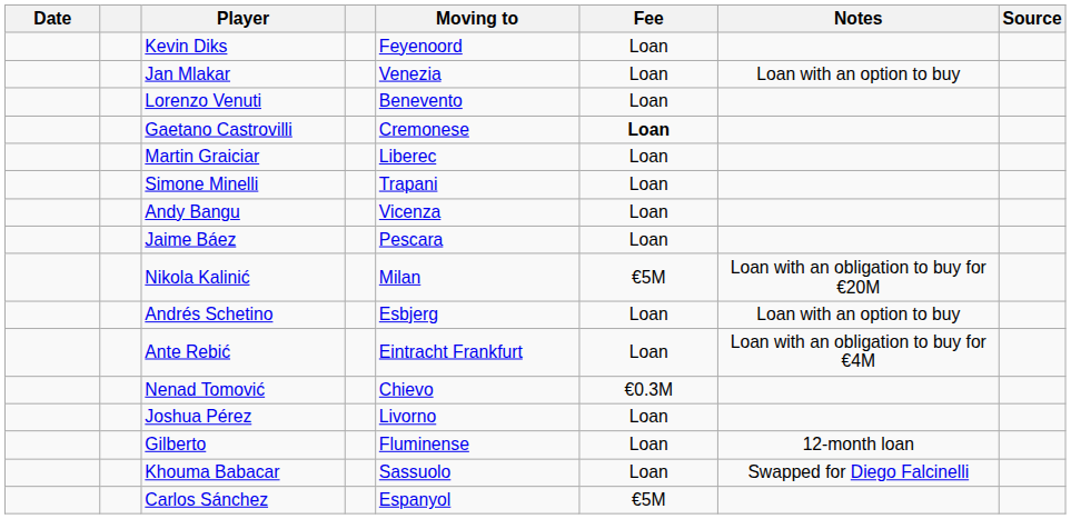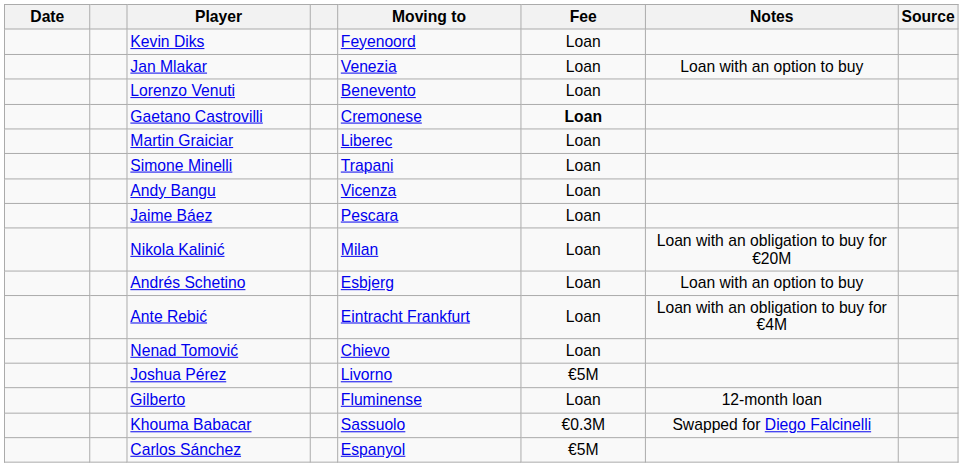 <table class="wikitable sortable">
 <tr>
 <th style="width:80px;">Date</th>
 <th style="width:30px;"></th>
 <th style="width:180px;">Player</th>
 <th style="width:20px;"></th>
 <th style="width:180px;">Moving to</th>
 <th style="width:120px;" class="unsortable">Fee</th>
 <th style="width:250px;" class="unsortable">Notes</th>
 <th style="width:20px;">Source</th>
 </tr>
 <tr>
 <td></td>
 <td align=center></td>
 <td> <a href='#'>Kevin Diks</a></td>
 <td align=center></td>
 <td> <a href='#'>Feyenoord</a></td>
 <td align=center>Loan</td>
 <td align=center></td>
 <td></td>
 </tr>
 <tr>
 <td></td>
 <td align=center></td>
 <td> <a href='#'>Jan Mlakar</a></td>
 <td align=center></td>
 <td> <a href='#'>Venezia</a></td>
 <td align=center>Loan</td>
 <td align=center>Loan with an option to buy</td>
 <td></td>
 </tr>
 <tr>
 <td></td>
 <td align=center></td>
 <td> <a href='#'>Lorenzo Venuti</a></td>
 <td align=center></td>
 <td> <a href='#'>Benevento</a></td>
 <td align=center>Loan</td>
 <td align=center></td>
 <td></td>
 </tr>
 <tr>
 <td></td>
 <td align=center></td>
 <td> <a href='#'>Gaetano Castrovilli</a></td>
 <td align=center></td>
 <td> <a href='#'>Cremonese</a></td>
 <td align=center><strong>Loan</strong></td>
 <td align=center></td>
 <td></td>
 </tr>
 <tr>
 <td></td>
 <td align=center></td>
 <td> <a href='#'>Martin Graiciar</a></td>
 <td align=center></td>
 <td> <a href='#'>Liberec</a></td>
 <td align=center>Loan</td>
 <td align=center></td>
 <td></td>
 </tr>
 <tr>
 <td></td>
 <td align=center></td>
 <td> <a href='#'>Simone Minelli</a></td>
 <td align=center></td>
 <td> <a href='#'>Trapani</a></td>
 <td align=center>Loan</td>
 <td align=center></td>
 <td></td>
 </tr>
 <tr>
 <td></td>
 <td align=center></td>
 <td> <a href='#'>Andy Bangu</a></td>
 <td align=center></td>
 <td> <a href='#'>Vicenza</a></td>
 <td align=center>Loan</td>
 <td align=center></td>
 <td></td>
 </tr>
 <tr>
 <td></td>
 <td align=center></td>
 <td> <a href='#'>Jaime Báez</a></td>
 <td align=center></td>
 <td> <a href='#'>Pescara</a></td>
 <td align=center>Loan</td>
 <td align=center></td>
 <td></td>
 </tr>
 <tr>
 <td></td>
 <td align=center></td>
 <td> <a href='#'>Nikola Kalinić</a></td>
 <td align=center></td>
 <td> <a href='#'>Milan</a></td>
-<td align=center>€5M</td>
+<td align=center>Loan</td>
 <td align=center>Loan with an obligation to buy for €20M</td>
 <td></td>
 </tr>
 <tr>
 <td></td>
 <td align=center></td>
 <td> <a href='#'>Andrés Schetino</a></td>
 <td align=center></td>
 <td> <a href='#'>Esbjerg</a></td>
 <td align=center>Loan</td>
 <td align=center>Loan with an option to buy</td>
 <td></td>
 </tr>
 <tr>
 <td></td>
 <td align=center></td>
 <td> <a href='#'>Ante Rebić</a></td>
 <td align=center></td>
 <td> <a href='#'>Eintracht Frankfurt</a></td>
 <td align=center>Loan</td>
 <td align=center>Loan with an obligation to buy for €4M</td>
 <td></td>
 </tr>
 <tr>
 <td></td>
 <td align=center></td>
 <td> <a href='#'>Nenad Tomović</a></td>
 <td align=center></td>
 <td> <a href='#'>Chievo</a></td>
-<td align=center>€0.3M</td>
+<td align=center>Loan</td>
 <td align=center></td>
 <td></td>
 </tr>
 <tr>
 <td></td>
 <td align=center></td>
 <td> <a href='#'>Joshua Pérez</a></td>
 <td align=center></td>
 <td> <a href='#'>Livorno</a></td>
-<td align=center>Loan</td>
+<td align=center>€5M</td>
 <td align=center></td>
 <td></td>
 </tr>
 <tr>
 <td></td>
 <td align=center></td>
 <td> <a href='#'>Gilberto</a></td>
 <td align=center></td>
 <td> <a href='#'>Fluminense</a></td>
 <td align=center>Loan</td>
 <td align=center>12-month loan</td>
 <td></td>
 </tr>
 <tr>
 <td></td>
 <td align=center></td>
 <td> <a href='#'>Khouma Babacar</a></td>
 <td align=center></td>
 <td> <a href='#'>Sassuolo</a></td>
-<td align=center>Loan</td>
+<td align=center>€0.3M</td>
 <td align=center>Swapped for <a href='#'>Diego Falcinelli</a></td>
 <td></td>
 </tr>
 <tr>
 <td></td>
 <td align=center></td>
 <td> <a href='#'>Carlos Sánchez</a></td>
 <td align=center></td>
 <td> <a href='#'>Espanyol</a></td>
 <td align=center>€5M</td>
 <td align=center></td>
 <td></td>
 </tr>
 </table>
